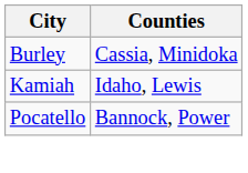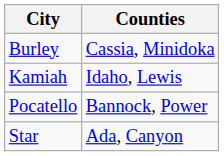 <table class="wikitable sortable">
 <tr>
 <th>City</th>
 <th>Counties</th>
 </tr>
 <tr>
 <td><a href='#'>Burley</a></td>
 <td><a href='#'>Cassia</a>, <a href='#'>Minidoka</a></td>
 </tr>
 <tr>
 <td><a href='#'>Kamiah</a></td>
 <td><a href='#'>Idaho</a>, <a href='#'>Lewis</a></td>
 </tr>
 <tr>
 <td><a href='#'>Pocatello</a></td>
 <td><a href='#'>Bannock</a>, <a href='#'>Power</a></td>
 </tr>
+<tr>
+<td><a href='#'>Star</a></td>
+<td><a href='#'>Ada</a>, <a href='#'>Canyon</a></td>
+</tr>
 </table>
